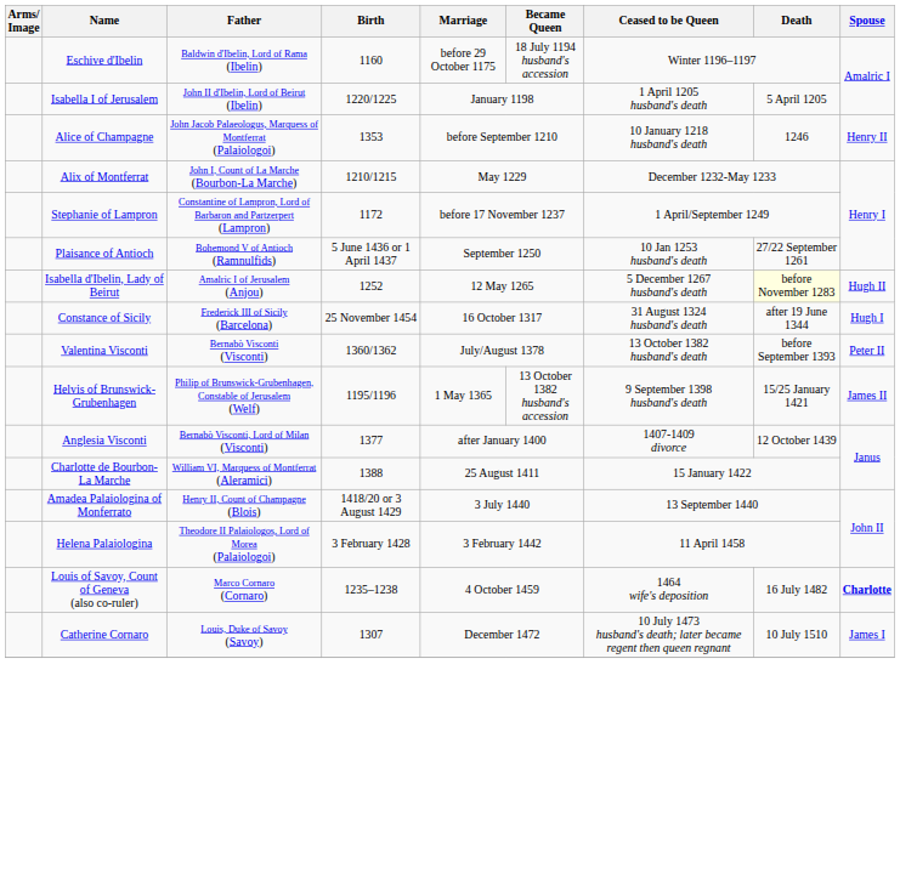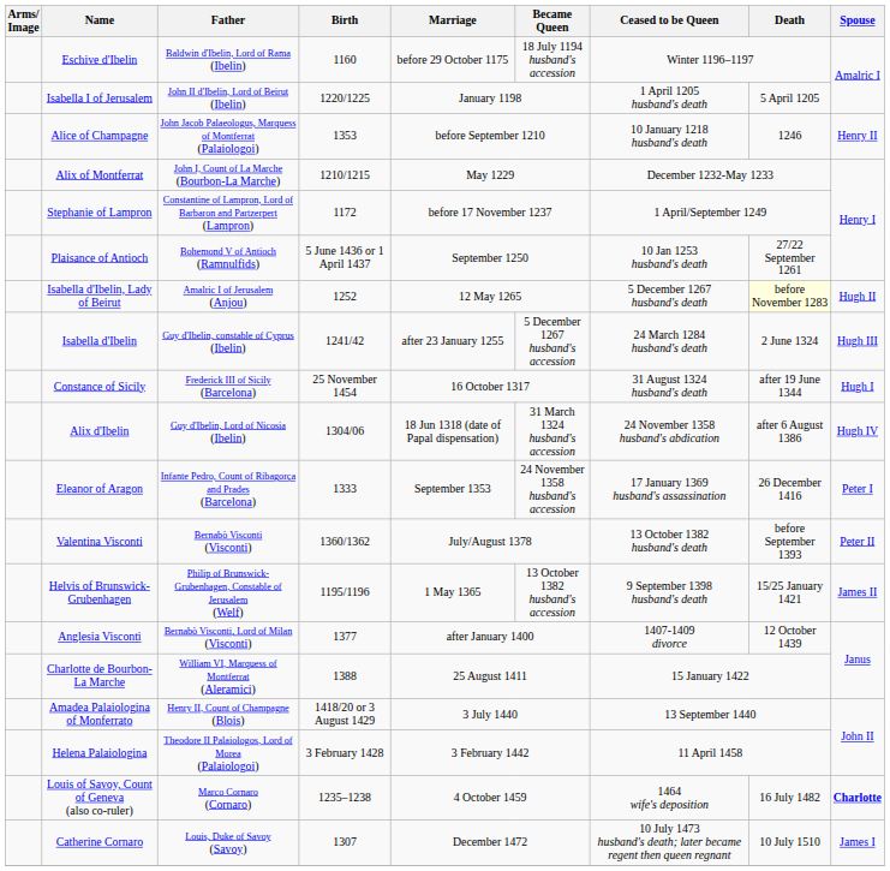 <table width=95% class="wikitable">
 <tr>
 <th>Arms/<br>Image</th>
 <th>Name</th>
 <th>Father</th>
 <th>Birth</th>
 <th>Marriage</th>
 <th>Became Queen</th>
 <th>Ceased to be Queen</th>
 <th>Death</th>
 <th><a href='#'>Spouse</a></th>
 </tr>
 <tr>
 <td align="center"></td>
 <td align="center"><a href='#'>Eschive d'Ibelin</a></td>
 <td align="center"><small><a href='#'>Baldwin d'Ibelin, Lord of Rama</a></small><br> (<a href='#'>Ibelin</a>)</td>
 <td align="center">1160</td>
 <td align="center">before 29 October 1175</td>
 <td align="center">18 July 1194<br><em>husband's accession</em></td>
 <td align="center" colspan="2">Winter 1196–1197</td>
 <td align="center" rowspan="2"><a href='#'>Amalric I</a></td>
 </tr>
 <tr>
 <td align="center"></td>
 <td align="center"><a href='#'>Isabella I of Jerusalem</a></td>
 <td align="center"><small><a href='#'>John II d'Ibelin, Lord of Beirut</a></small><br> (<a href='#'>Ibelin</a>)</td>
 <td align="center">1220/1225</td>
 <td align="center" colspan="2">January 1198</td>
 <td align="center">1 April 1205<br><em>husband's death</em></td>
 <td align="center">5 April 1205</td>
 </tr>
 <tr>
 <td align="center"></td>
 <td align="center"><a href='#'>Alice of Champagne</a></td>
 <td align="center"><small><a href='#'>John Jacob Palaeologus, Marquess of Montferrat</a></small><br>(<a href='#'>Palaiologoi</a>)</td>
 <td align="center">1353</td>
 <td align="center" colspan="2">before September 1210</td>
 <td align="center">10 January 1218<br><em>husband's death</em></td>
 <td align="center">1246</td>
 <td align="center"><a href='#'>Henry II</a></td>
 </tr>
 <tr>
 <td align="center"></td>
 <td align="center"><a href='#'>Alix of Montferrat</a></td>
 <td align="center"><small><a href='#'>John I, Count of La Marche</a></small><br>(<a href='#'>Bourbon-La Marche</a>)</td>
 <td align="center">1210/1215</td>
 <td align="center" colspan="2">May 1229</td>
 <td align="center" colspan="2">December 1232-May 1233</td>
 <td align="center" rowspan="3"><a href='#'>Henry I</a></td>
 </tr>
 <tr>
 <td align="center"></td>
 <td align="center"><a href='#'>Stephanie of Lampron</a></td>
 <td align="center"><small><a href='#'>Constantine of Lampron, Lord of Barbaron and Partzerpert</a></small><br> (<a href='#'>Lampron</a>)</td>
 <td align="center">1172</td>
 <td align="center" colspan="2">before 17 November 1237</td>
 <td align="center" colspan="2">1 April/September 1249</td>
 </tr>
 <tr>
 <td align="center"></td>
 <td align="center"><a href='#'>Plaisance of Antioch</a></td>
 <td align="center"><small><a href='#'>Bohemond V of Antioch</a></small><br> (<a href='#'>Ramnulfids</a>)</td>
 <td align="center">5 June 1436 or 1 April 1437</td>
 <td align="center" colspan="2">September 1250</td>
 <td align="center">10 Jan 1253<br><em>husband's death</em></td>
 <td align="center">27/22 September 1261</td>
 </tr>
 <tr>
 <td align="center"></td>
 <td align="center"><a href='#'>Isabella d'Ibelin, Lady of Beirut</a></td>
 <td align="center"><small><a href='#'>Amalric I of Jerusalem</a></small><br> (<a href='#'>Anjou</a>)</td>
 <td align="center">1252</td>
 <td align="center" colspan="2">12 May 1265</td>
 <td align="center">5 December 1267<br><em>husband's death</em></td>
 <td align="center" style="background: lightyellow;">before November 1283</td>
 <td align="center"><a href='#'>Hugh II</a></td>
 </tr>
 <tr>
 <td align="center"></td>
+<td align="center"><a href='#'>Isabella d'Ibelin</a><br></td>
+<td align="center"><small><a href='#'>Guy d'Ibelin, constable of Cyprus</a></small><br> (<a href='#'>Ibelin</a>)</td>
+<td align="center">1241/42</td>
+<td align="center">after 23 January 1255</td>
+<td align="center">5 December 1267<br><em>husband's accession</em></td>
+<td align="center">24 March 1284<br><em>husband's death</em></td>
+<td align="center">2 June 1324</td>
+<td align="center"><a href='#'>Hugh III</a></td>
+</tr>
+<tr>
+<td align="center"></td>
 <td align="center"><a href='#'>Constance of Sicily</a><br></td>
 <td align="center"><small><a href='#'>Frederick III of Sicily</a></small><br> (<a href='#'>Barcelona</a>)</td>
 <td align="center">25 November 1454</td>
 <td align="center" colspan="2">16 October 1317</td>
 <td align="center">31 August 1324<br><em>husband's death</em></td>
 <td align="center">after 19 June 1344</td>
 <td align="center"><a href='#'>Hugh I</a></td>
+</tr>
+<tr>
+<td align="center"></td>
+<td align="center"><a href='#'>Alix d'Ibelin</a><br></td>
+<td align="center"><small><a href='#'>Guy d'Ibelin, Lord of Nicosia</a></small><br> (<a href='#'>Ibelin</a>)</td>
+<td align="center">1304/06</td>
+<td align="center">18 Jun 1318 (date of Papal dispensation)</td>
+<td align="center">31 March 1324<br><em>husband's accession</em></td>
+<td align="center">24 November 1358<br><em>husband's abdication</em></td>
+<td align="center">after 6 August 1386</td>
+<td align="center"><a href='#'>Hugh IV</a></td>
+</tr>
+<tr>
+<td align="center"></td>
+<td align="center"><a href='#'>Eleanor of Aragon</a><br></td>
+<td align="center"><small><a href='#'>Infante Pedro, Count of Ribagorça and Prades</a></small><br> (<a href='#'>Barcelona</a>)</td>
+<td align="center">1333</td>
+<td align="center">September 1353</td>
+<td align="center">24 November 1358 <br><em>husband's accession</em></td>
+<td align="center">17 January 1369<br><em>husband's assassination</em></td>
+<td align="center">26 December 1416</td>
+<td align="center"><a href='#'>Peter I</a></td>
 </tr>
 <tr>
 <td align="center"></td>
 <td align="center"><a href='#'>Valentina Visconti</a><br></td>
 <td align="center"><small><a href='#'>Bernabò Visconti</a></small><br> (<a href='#'>Visconti</a>)</td>
 <td align="center">1360/1362</td>
 <td align="center" colspan="2">July/August 1378</td>
 <td align="center">13 October 1382<br><em>husband's death</em></td>
 <td align="center">before September 1393</td>
 <td align="center"><a href='#'>Peter II</a></td>
 </tr>
 <tr>
 <td align="center"></td>
 <td align="center"><a href='#'>Helvis of Brunswick-Grubenhagen</a><br></td>
 <td align="center"><small><a href='#'>Philip of Brunswick-Grubenhagen, Constable of Jerusalem</a></small><br>(<a href='#'>Welf</a>)</td>
 <td align="center">1195/1196</td>
 <td align="center">1 May 1365</td>
 <td align="center">13 October 1382<br><em>husband's accession</em></td>
 <td align="center">9 September 1398<br><em>husband's death</em></td>
 <td align="center">15/25 January 1421</td>
 <td align="center"><a href='#'>James II</a></td>
 </tr>
 <tr>
 <td align="center"></td>
 <td align="center"><a href='#'>Anglesia Visconti</a><br></td>
 <td align="center"><small><a href='#'>Bernabò Visconti, Lord of Milan</a></small><br>(<a href='#'>Visconti</a>)</td>
 <td align="center">1377</td>
 <td align="center" colspan="2">after January 1400</td>
 <td align="center">1407-1409<br><em>divorce</em></td>
 <td align="center">12 October 1439</td>
 <td align="center" rowspan="2"><a href='#'>Janus</a></td>
 </tr>
 <tr>
 <td align="center"></td>
 <td align="center"><a href='#'>Charlotte de Bourbon-La Marche</a><br></td>
 <td align="center"><small><a href='#'>William VI, Marquess of Montferrat</a></small><br> (<a href='#'>Aleramici</a>)</td>
 <td align="center">1388</td>
 <td align="center" colspan="2">25 August 1411</td>
 <td align="center" colspan="2">15 January 1422</td>
 </tr>
 <tr>
 <td align="center"></td>
 <td align="center"><a href='#'>Amadea Palaiologina of Monferrato</a><br></td>
 <td align="center"><small><a href='#'>Henry II, Count of Champagne</a></small><br> (<a href='#'>Blois</a>)</td>
 <td align="center">1418/20 or 3 August 1429</td>
 <td align="center" colspan="2">3 July 1440</td>
 <td align="center" colspan="2">13 September 1440</td>
 <td align="center" rowspan="2"><a href='#'>John II</a></td>
 </tr>
 <tr>
 <td align="center"></td>
 <td align="center"><a href='#'>Helena Palaiologina</a><br></td>
 <td align="center"><small><a href='#'>Theodore II Palaiologos, Lord of Morea</a></small><br>(<a href='#'>Palaiologoi</a>)</td>
 <td align="center">3 February 1428</td>
 <td align="center" colspan="2">3 February 1442</td>
 <td align="center" colspan="2">11 April 1458</td>
 </tr>
 <tr>
 <td align="center"></td>
 <td align="center"><a href='#'>Louis of Savoy, Count of Geneva</a><br>(also co-ruler)</td>
 <td align="center"><small><a href='#'>Marco Cornaro</a></small><br> (<a href='#'>Cornaro</a>)</td>
 <td align="center">1235–1238</td>
 <td align="center" colspan="2">4 October 1459</td>
 <td align="center">1464<br><em>wife's deposition</em></td>
 <td align="center">16 July 1482</td>
 <td align="center"><strong><a href='#'>Charlotte</a></strong></td>
 </tr>
 <tr>
 <td align="center"></td>
 <td align="center"><a href='#'>Catherine Cornaro</a><br></td>
 <td align="center"><small><a href='#'>Louis, Duke of Savoy</a></small><br>(<a href='#'>Savoy</a>)</td>
 <td align="center">1307</td>
 <td align="center" colspan="2">December 1472</td>
 <td align="center">10 July 1473<br><em>husband's death; later became regent then queen regnant</em></td>
 <td align="center">10 July 1510</td>
 <td align="center"><a href='#'>James I</a></td>
 </tr>
 <tr>
 </tr>
 </table>
